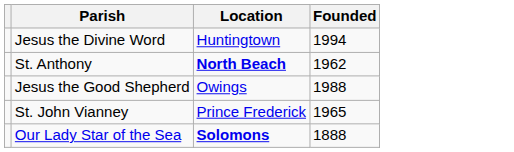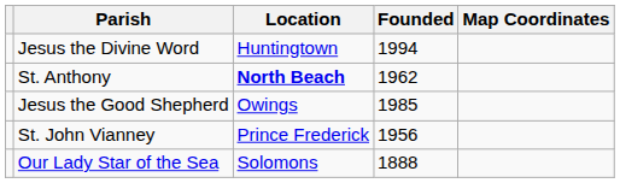 <table class="wikitable sortable">
 <tr>
 <th class=unsortable></th>
 <th>Parish</th>
 <th>Location</th>
 <th>Founded</th>
+<th class=unsortable>Map Coordinates</th>
 </tr>
 <tr>
 <td></td>
 <td>Jesus the Divine Word</td>
 <td><a href='#'>Huntingtown</a></td>
 <td>1994</td>
+<td></td>
 </tr>
 <tr>
 <td></td>
 <td>St. Anthony</td>
 <td><strong><a href='#'>North Beach</a></strong></td>
 <td>1962</td>
+<td></td>
 </tr>
 <tr>
 <td></td>
 <td>Jesus the Good Shepherd</td>
 <td><a href='#'>Owings</a></td>
-<td>1988</td>
+<td>1985</td>
+<td></td>
 </tr>
 <tr>
 <td></td>
 <td>St. John Vianney</td>
 <td><a href='#'>Prince Frederick</a></td>
-<td>1965</td>
+<td>1956</td>
+<td></td>
 </tr>
 <tr>
 <td></td>
 <td><a href='#'>Our Lady Star of the Sea</a></td>
-<td><strong><a href='#'>Solomons</a></strong></td>
+<td><a href='#'>Solomons</a></td>
 <td>1888</td>
+<td></td>
 </tr>
 </table>
